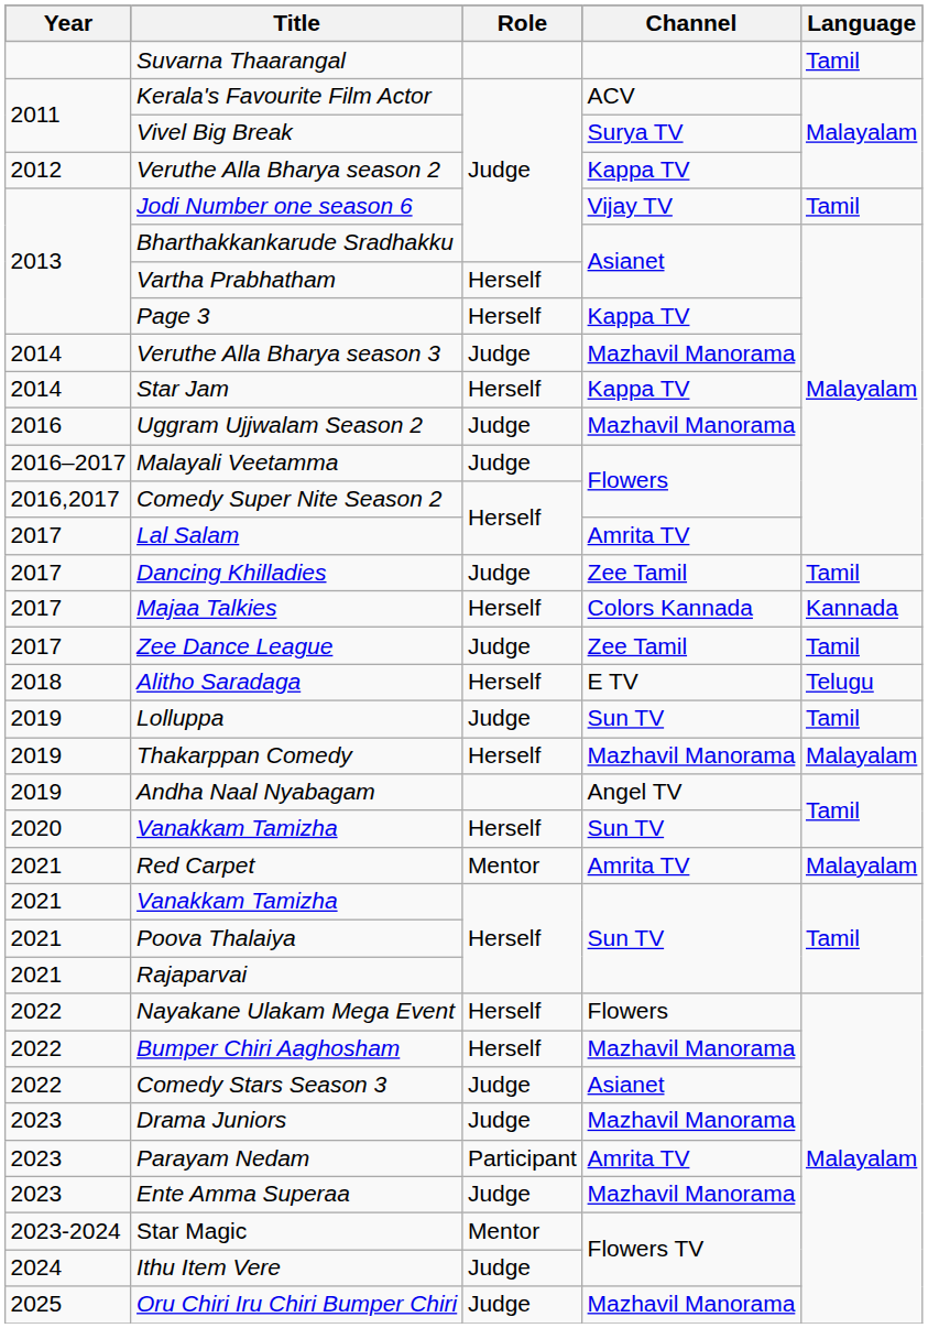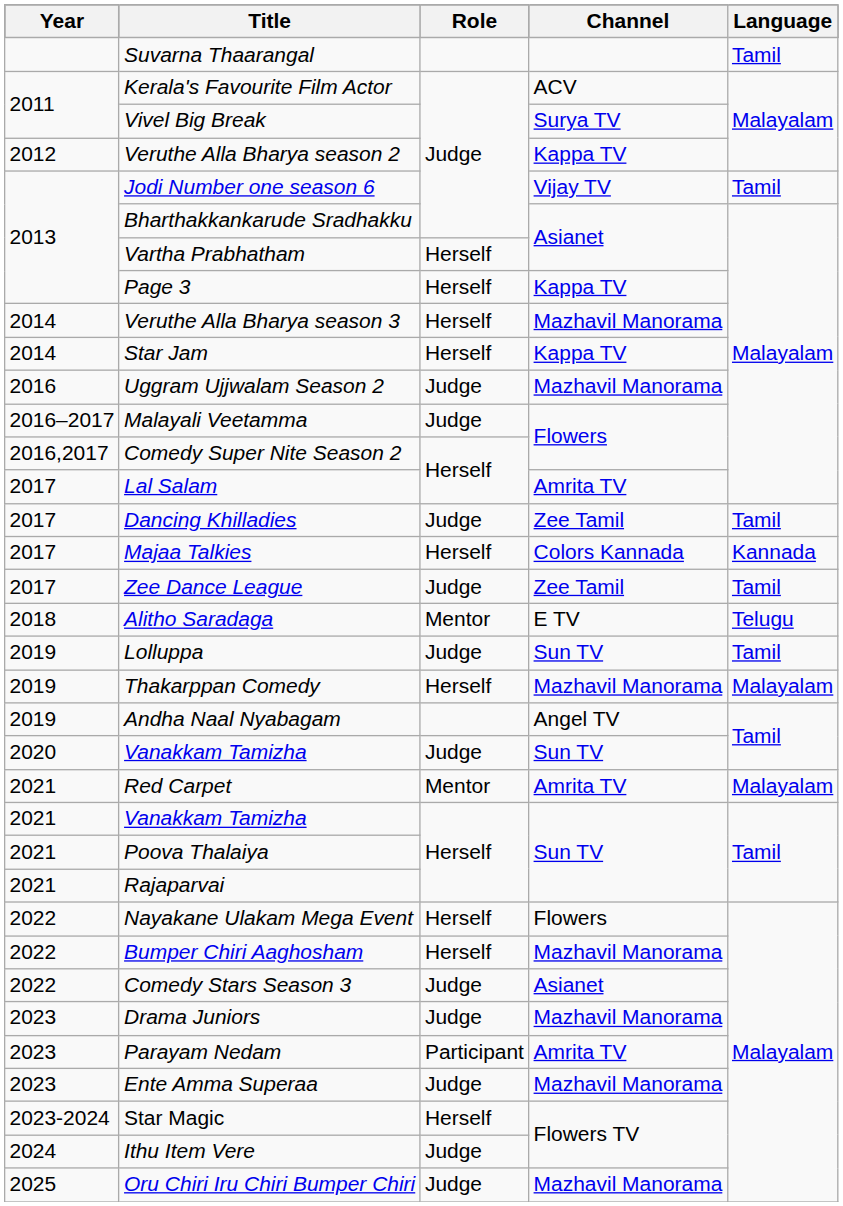 <table class="wikitable sortable">
 <tr style="background:#000;">
 <th>Year</th>
 <th>Title</th>
 <th>Role</th>
 <th>Channel</th>
 <th>Language</th>
 </tr>
 <tr>
 <td></td>
 <td><em>Suvarna Thaarangal</em></td>
 <td></td>
 <td></td>
 <td><a href='#'>Tamil</a></td>
 </tr>
 <tr>
 <td Rowspan=2>2011</td>
 <td><em>Kerala's Favourite Film Actor</em></td>
 <td rowspan=5>Judge</td>
 <td>ACV</td>
 <td rowspan=3><a href='#'>Malayalam</a></td>
 </tr>
 <tr>
 <td><em>Vivel Big Break</em></td>
 <td><a href='#'>Surya TV</a></td>
 </tr>
 <tr>
 <td>2012</td>
 <td><em>Veruthe Alla Bharya season 2</em></td>
 <td><a href='#'>Kappa TV</a></td>
 </tr>
 <tr>
 <td rowspan=4>2013</td>
 <td><em><a href='#'>Jodi Number one season 6</a></em></td>
 <td><a href='#'>Vijay TV</a></td>
 <td><a href='#'>Tamil</a></td>
 </tr>
 <tr>
 <td><em>Bharthakkankarude Sradhakku</em></td>
 <td rowspan=2><a href='#'>Asianet</a></td>
 <td rowspan=9><a href='#'>Malayalam</a></td>
 </tr>
 <tr>
 <td><em>Vartha Prabhatham</em></td>
 <td>Herself</td>
 </tr>
 <tr>
 <td><em>Page 3</em></td>
 <td>Herself</td>
 <td><a href='#'>Kappa TV</a></td>
 </tr>
 <tr>
 <td>2014</td>
 <td><em>Veruthe Alla Bharya season 3</em></td>
-<td>Judge</td>
+<td>Herself</td>
 <td><a href='#'>Mazhavil Manorama</a></td>
 </tr>
 <tr>
 <td>2014</td>
 <td><em>Star Jam</em></td>
 <td>Herself</td>
 <td><a href='#'>Kappa TV</a></td>
 </tr>
 <tr>
 <td>2016</td>
 <td><em>Uggram Ujjwalam Season 2</em></td>
 <td>Judge</td>
 <td><a href='#'>Mazhavil Manorama</a></td>
 </tr>
 <tr>
 <td>2016–2017</td>
 <td><em>Malayali Veetamma</em></td>
 <td>Judge</td>
 <td rowspan=2><a href='#'>Flowers</a></td>
 </tr>
 <tr>
 <td>2016,2017</td>
 <td><em>Comedy Super Nite Season 2</em></td>
 <td rowspan=2>Herself</td>
 </tr>
 <tr>
 <td>2017</td>
 <td><em><a href='#'>Lal Salam</a></em></td>
 <td><a href='#'>Amrita TV</a></td>
 </tr>
 <tr>
 <td>2017</td>
 <td><em><a href='#'>Dancing Khilladies</a></em></td>
 <td>Judge</td>
 <td><a href='#'>Zee Tamil</a></td>
 <td><a href='#'>Tamil</a></td>
 </tr>
 <tr>
 <td>2017</td>
 <td><em><a href='#'>Majaa Talkies</a></em></td>
 <td>Herself</td>
 <td><a href='#'>Colors Kannada</a></td>
 <td><a href='#'>Kannada</a></td>
 </tr>
 <tr>
 <td>2017</td>
 <td><em><a href='#'>Zee Dance League</a></em></td>
 <td>Judge</td>
 <td><a href='#'>Zee Tamil</a></td>
 <td><a href='#'>Tamil</a></td>
 </tr>
 <tr>
 <td>2018</td>
 <td><em><a href='#'>Alitho Saradaga</a></em></td>
-<td>Herself</td>
+<td>Mentor</td>
 <td>E TV</td>
 <td><a href='#'>Telugu</a></td>
 </tr>
 <tr>
 <td>2019</td>
 <td><em>Lolluppa</em></td>
 <td>Judge</td>
 <td><a href='#'>Sun TV</a></td>
 <td><a href='#'>Tamil</a></td>
 </tr>
 <tr>
 <td>2019</td>
 <td><em>Thakarppan Comedy</em></td>
 <td>Herself</td>
 <td><a href='#'>Mazhavil Manorama</a></td>
 <td><a href='#'>Malayalam</a></td>
 </tr>
 <tr>
 <td>2019</td>
 <td><em>Andha Naal Nyabagam</em></td>
 <td></td>
 <td>Angel TV</td>
 <td rowspan=2><a href='#'>Tamil</a></td>
 </tr>
 <tr>
 <td>2020</td>
 <td><em><a href='#'>Vanakkam Tamizha</a></em></td>
-<td>Herself</td>
+<td>Judge</td>
 <td><a href='#'>Sun TV</a></td>
 </tr>
 <tr>
 <td>2021</td>
 <td><em>Red Carpet</em></td>
 <td>Mentor</td>
 <td><a href='#'>Amrita TV</a></td>
 <td><a href='#'>Malayalam</a></td>
 </tr>
 <tr>
 <td>2021</td>
 <td><em><a href='#'>Vanakkam Tamizha</a></em></td>
 <td rowspan=3>Herself</td>
 <td rowspan=3><a href='#'>Sun TV</a></td>
 <td rowspan=3><a href='#'>Tamil</a></td>
 </tr>
 <tr>
 <td>2021</td>
 <td><em>Poova Thalaiya</em></td>
 </tr>
 <tr>
 <td>2021</td>
 <td><em>Rajaparvai</em></td>
 </tr>
 <tr>
 <td>2022</td>
 <td><em>Nayakane Ulakam Mega Event</em></td>
 <td>Herself</td>
 <td>Flowers</td>
 <td rowspan=10><a href='#'>Malayalam</a></td>
 </tr>
 <tr>
 <td>2022</td>
 <td><em><a href='#'>Bumper Chiri Aaghosham</a></em></td>
 <td>Herself</td>
 <td><a href='#'>Mazhavil Manorama</a></td>
 </tr>
 <tr>
 <td>2022</td>
 <td><em>Comedy Stars Season 3 </em></td>
 <td>Judge</td>
 <td><a href='#'>Asianet</a></td>
 </tr>
 <tr>
 <td>2023</td>
 <td><em>Drama Juniors</em></td>
 <td>Judge</td>
 <td><a href='#'>Mazhavil Manorama</a></td>
 </tr>
 <tr>
 <td>2023</td>
 <td><em>Parayam Nedam</em></td>
 <td>Participant</td>
 <td><a href='#'>Amrita TV</a></td>
 </tr>
 <tr>
 <td>2023</td>
 <td><em>Ente Amma Superaa</em></td>
 <td>Judge</td>
 <td><a href='#'>Mazhavil Manorama</a></td>
 </tr>
 <tr>
 <td>2023-2024</td>
 <td>Star Magic</td>
-<td>Mentor</td>
+<td>Herself</td>
 <td rowspan=2>Flowers TV</td>
 </tr>
 <tr>
 <td>2024</td>
 <td><em>Ithu Item Vere</em></td>
 <td>Judge</td>
 </tr>
 <tr>
 <td>2025</td>
 <td><em><a href='#'>Oru Chiri Iru Chiri Bumper Chiri</a></em></td>
 <td>Judge</td>
 <td><a href='#'>Mazhavil Manorama</a></td>
 </tr>
 </table>
